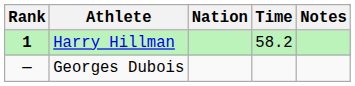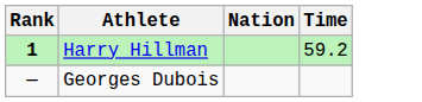 <table class="wikitable sortable" style="text-align:center">
 <tr>
 <th>Rank</th>
 <th>Athlete</th>
 <th>Nation</th>
 <th>Time</th>
-<th>Notes</th>
 </tr>
 <tr bgcolor=bbf3bb>
 <td><strong>1</strong></td>
 <td align=left><a href='#'>Harry Hillman</a></td>
 <td align=left></td>
-<td>58.2</td>
-<td></td>
+<td>59.2</td>
 </tr>
 <tr>
 <td data-sort-value=2>—</td>
 <td align=left>Georges Dubois</td>
 <td align=left></td>
 <td data-sort-value=99.9></td>
-<td></td>
 </tr>
 </table>
